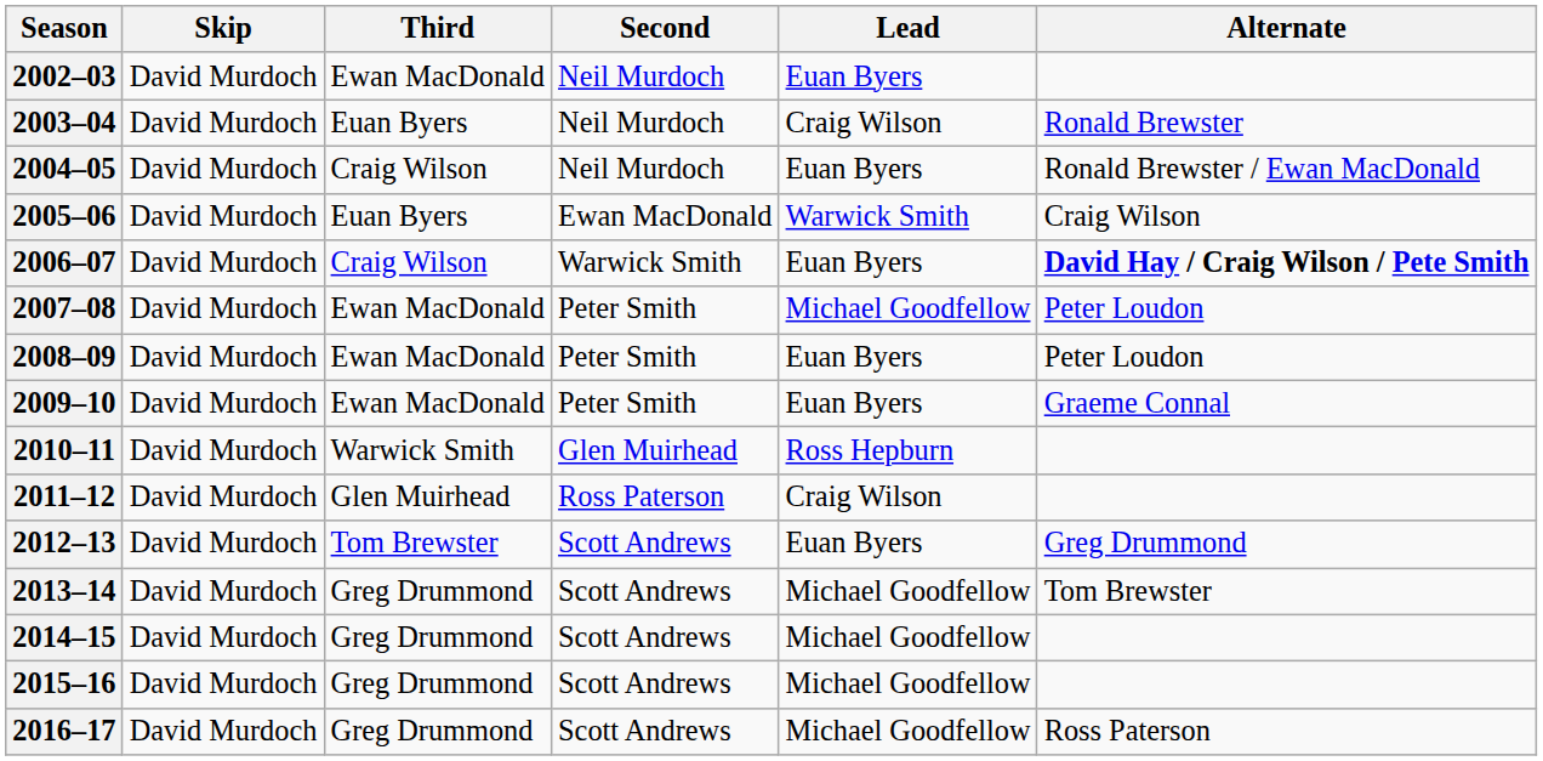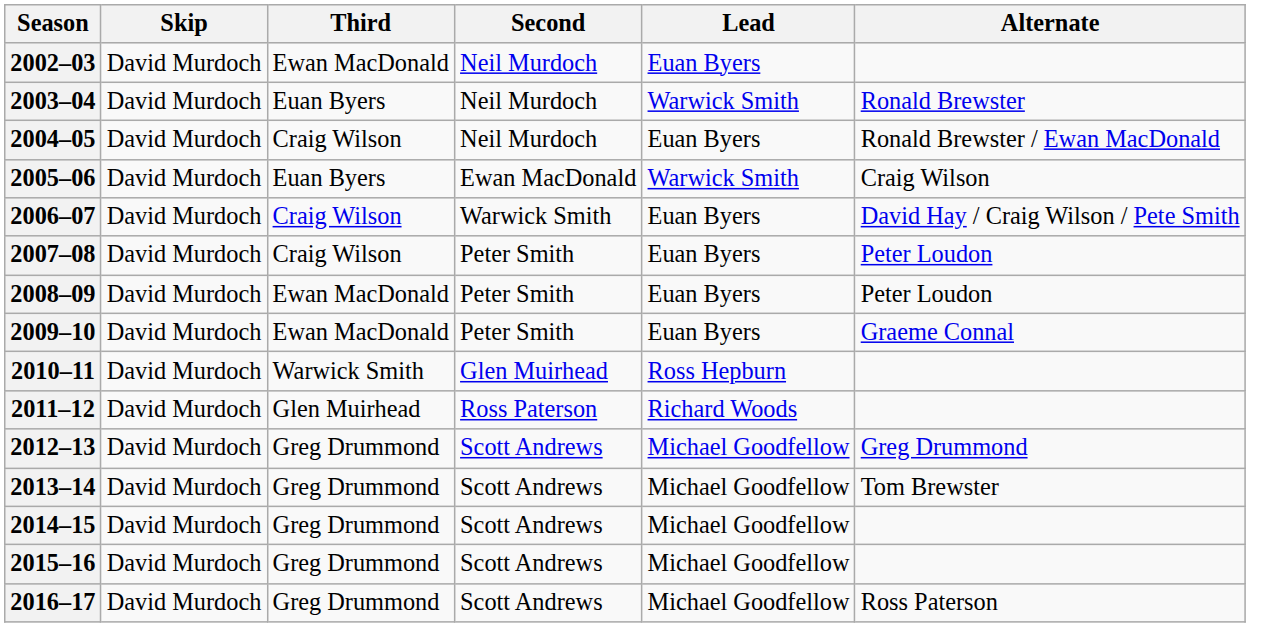 <table class="wikitable">
 <tr>
 <th scope="col">Season</th>
 <th scope="col">Skip</th>
 <th scope="col">Third</th>
 <th scope="col">Second</th>
 <th scope="col">Lead</th>
 <th scope="col">Alternate</th>
 </tr>
 <tr>
 <th scope="row">2002–03</th>
 <td>David Murdoch</td>
 <td>Ewan MacDonald</td>
 <td><a href='#'>Neil Murdoch</a></td>
 <td><a href='#'>Euan Byers</a></td>
 <td></td>
 </tr>
 <tr>
 <th scope="row">2003–04</th>
 <td>David Murdoch</td>
 <td>Euan Byers</td>
 <td>Neil Murdoch</td>
-<td>Craig Wilson</td>
+<td><a href='#'>Warwick Smith</a></td>
 <td><a href='#'>Ronald Brewster</a></td>
 </tr>
 <tr>
 <th scope="row">2004–05</th>
 <td>David Murdoch</td>
 <td>Craig Wilson</td>
 <td>Neil Murdoch</td>
 <td>Euan Byers</td>
 <td>Ronald Brewster / <a href='#'>Ewan MacDonald</a></td>
 </tr>
 <tr>
 <th scope="row">2005–06</th>
 <td>David Murdoch</td>
 <td>Euan Byers</td>
 <td>Ewan MacDonald</td>
 <td><a href='#'>Warwick Smith</a></td>
 <td>Craig Wilson</td>
 </tr>
 <tr>
 <th scope="row">2006–07</th>
 <td>David Murdoch</td>
 <td><a href='#'>Craig Wilson</a></td>
 <td>Warwick Smith</td>
 <td>Euan Byers</td>
-<td><strong><a href='#'>David Hay</a> / Craig Wilson / <a href='#'>Pete Smith</a></strong></td>
+<td><a href='#'>David Hay</a> / Craig Wilson / <a href='#'>Pete Smith</a></td>
 </tr>
 <tr>
 <th scope="row">2007–08</th>
 <td>David Murdoch</td>
-<td>Ewan MacDonald</td>
+<td>Craig Wilson</td>
 <td>Peter Smith</td>
-<td><a href='#'>Michael Goodfellow</a></td>
+<td>Euan Byers</td>
 <td><a href='#'>Peter Loudon</a></td>
 </tr>
 <tr>
 <th scope="row">2008–09</th>
 <td>David Murdoch</td>
 <td>Ewan MacDonald</td>
 <td>Peter Smith</td>
 <td>Euan Byers</td>
 <td>Peter Loudon</td>
 </tr>
 <tr>
 <th scope="row">2009–10</th>
 <td>David Murdoch</td>
 <td>Ewan MacDonald</td>
 <td>Peter Smith</td>
 <td>Euan Byers</td>
 <td><a href='#'>Graeme Connal</a></td>
 </tr>
 <tr>
 <th scope="row">2010–11</th>
 <td>David Murdoch</td>
 <td>Warwick Smith</td>
 <td><a href='#'>Glen Muirhead</a></td>
 <td><a href='#'>Ross Hepburn</a></td>
 <td></td>
 </tr>
 <tr>
 <th scope="row">2011–12</th>
 <td>David Murdoch</td>
 <td>Glen Muirhead</td>
 <td><a href='#'>Ross Paterson</a></td>
-<td>Craig Wilson</td>
+<td><a href='#'>Richard Woods</a></td>
 <td></td>
 </tr>
 <tr>
 <th scope="row">2012–13</th>
 <td>David Murdoch</td>
-<td><a href='#'>Tom Brewster</a></td>
+<td>Greg Drummond</td>
 <td><a href='#'>Scott Andrews</a></td>
-<td>Euan Byers</td>
+<td><a href='#'>Michael Goodfellow</a></td>
 <td><a href='#'>Greg Drummond</a></td>
 </tr>
 <tr>
 <th scope="row">2013–14</th>
 <td>David Murdoch</td>
 <td>Greg Drummond</td>
 <td>Scott Andrews</td>
 <td>Michael Goodfellow</td>
 <td>Tom Brewster</td>
 </tr>
 <tr>
 <th scope="row">2014–15</th>
 <td>David Murdoch</td>
 <td>Greg Drummond</td>
 <td>Scott Andrews</td>
 <td>Michael Goodfellow</td>
 <td></td>
 </tr>
 <tr>
 <th scope="row">2015–16</th>
 <td>David Murdoch</td>
 <td>Greg Drummond</td>
 <td>Scott Andrews</td>
 <td>Michael Goodfellow</td>
 <td></td>
 </tr>
 <tr>
 <th scope="row">2016–17</th>
 <td>David Murdoch</td>
 <td>Greg Drummond</td>
 <td>Scott Andrews</td>
 <td>Michael Goodfellow</td>
 <td>Ross Paterson</td>
 </tr>
 </table>
